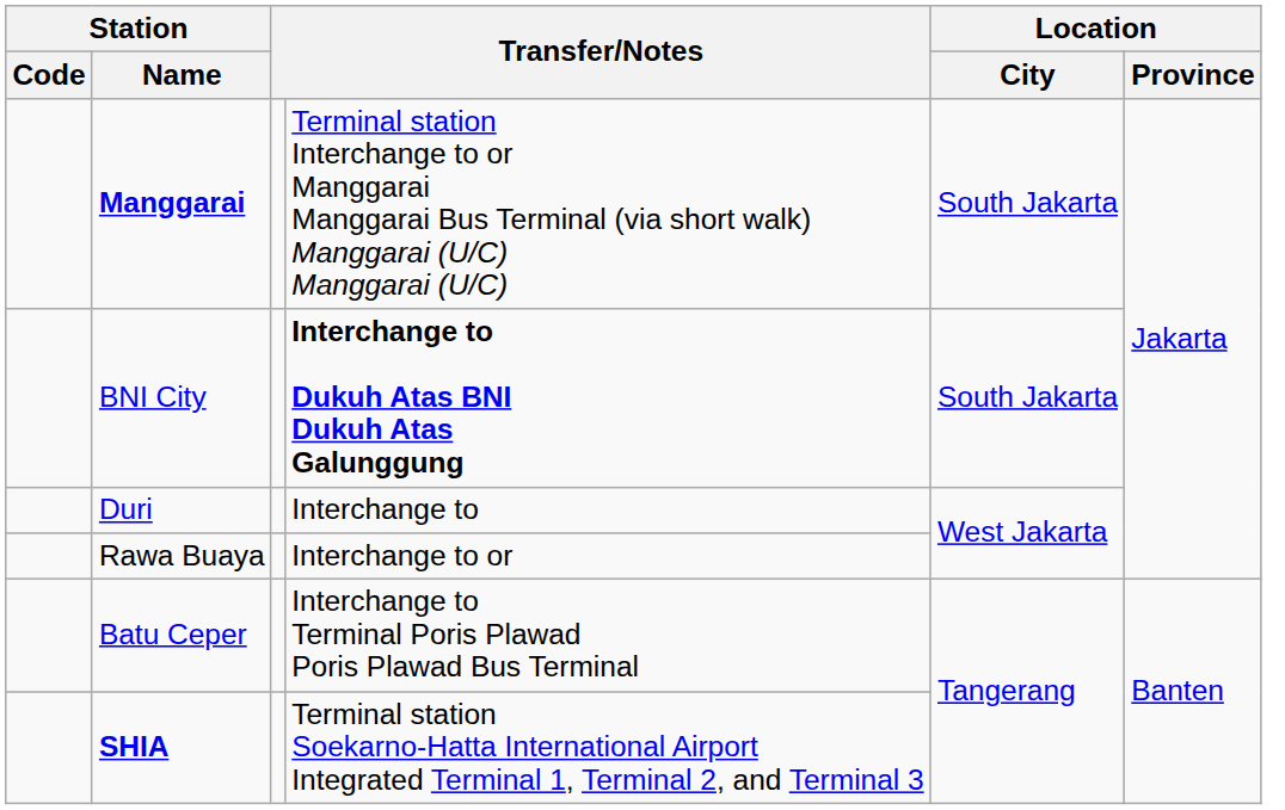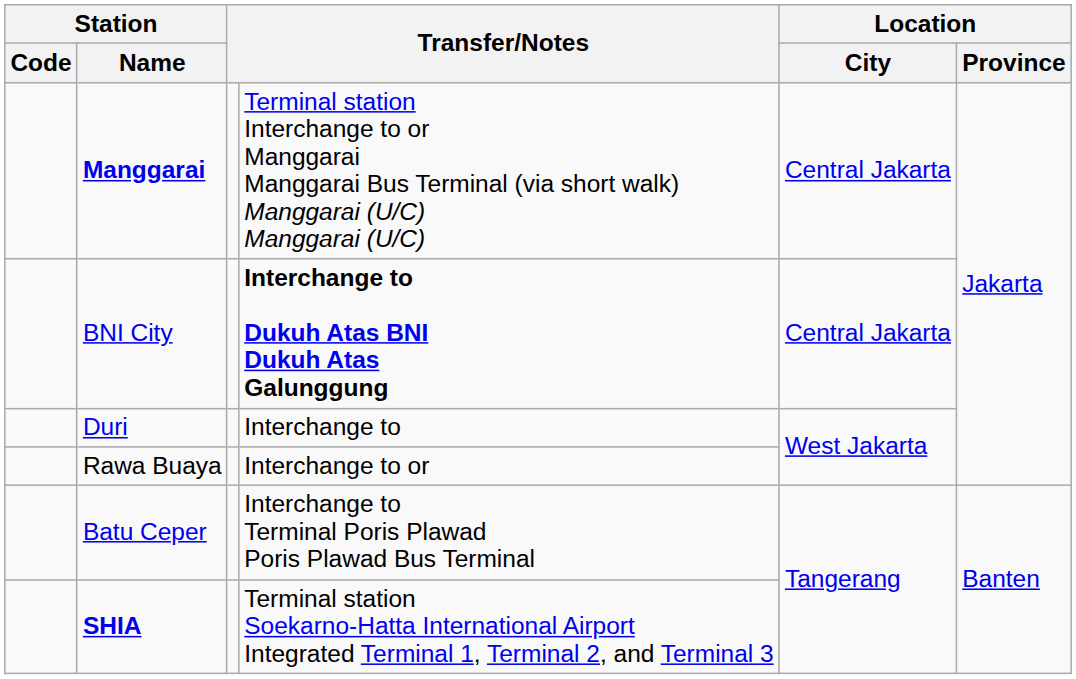 <table class="wikitable">
 <tr>
 <th colspan="2"> Station</th>
 <th colspan="2" rowspan="2">Transfer/Notes</th>
 <th colspan="2">Location</th>
 </tr>
 <tr>
 <th>Code</th>
 <th>Name</th>
 <th>City</th>
 <th>Province</th>
 </tr>
 <tr>
 <td>  </td>
 <td><a href='#'><strong>Manggarai</strong></a></td>
 <td></td>
 <td><a href='#'>Terminal station</a><br>Interchange to  or <br>  Manggarai<br> Manggarai Bus Terminal (via short walk)<br> <em>Manggarai (U/C)</em><br> <em>Manggarai (U/C)</em></td>
-<td><a href='#'>South Jakarta</a></td>
+<td><a href='#'>Central Jakarta</a></td>
 <td rowspan="4"><a href='#'>Jakarta</a></td>
 </tr>
 <tr>
 <td> </td>
 <td><a href='#'>BNI City</a></td>
 <td></td>
 <td><strong>Interchange to <br> <br>  <a href='#'>Dukuh Atas BNI</a><br>  <a href='#'>Dukuh Atas</a><br>  Galunggung</strong></td>
-<td><a href='#'>South Jakarta</a></td>
+<td><a href='#'>Central Jakarta</a></td>
 </tr>
 <tr>
 <td>  </td>
 <td><a href='#'>Duri</a></td>
 <td></td>
 <td>Interchange to </td>
 <td rowspan="2"><a href='#'>West Jakarta</a></td>
 </tr>
 <tr>
 <td></td>
 <td>Rawa Buaya</td>
 <td></td>
 <td>Interchange to  or </td>
 </tr>
 <tr>
 <td> </td>
 <td><a href='#'>Batu Ceper</a></td>
 <td></td>
 <td>Interchange to <br>  Terminal Poris Plawad<br> Poris Plawad Bus Terminal</td>
 <td rowspan="2"><a href='#'>Tangerang</a></td>
 <td rowspan="2"><a href='#'>Banten</a></td>
 </tr>
 <tr>
 <td></td>
 <td><a href='#'><strong>SHIA</strong></a></td>
 <td></td>
 <td>Terminal station<br> <a href='#'>Soekarno-Hatta International Airport</a><br> Integrated <a href='#'>Terminal 1</a>, <a href='#'>Terminal 2</a>, and <a href='#'>Terminal 3</a></td>
 </tr>
 </table>
